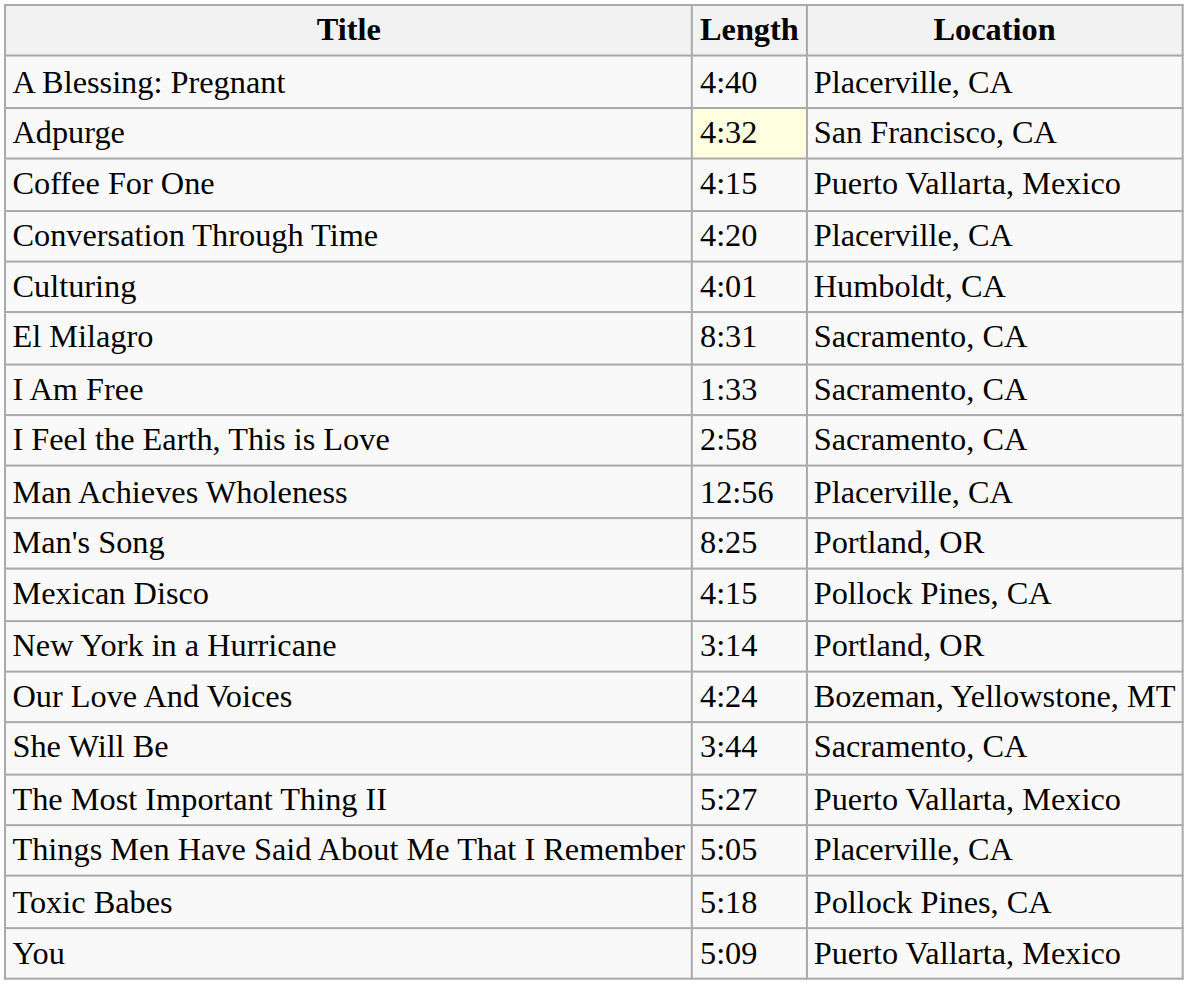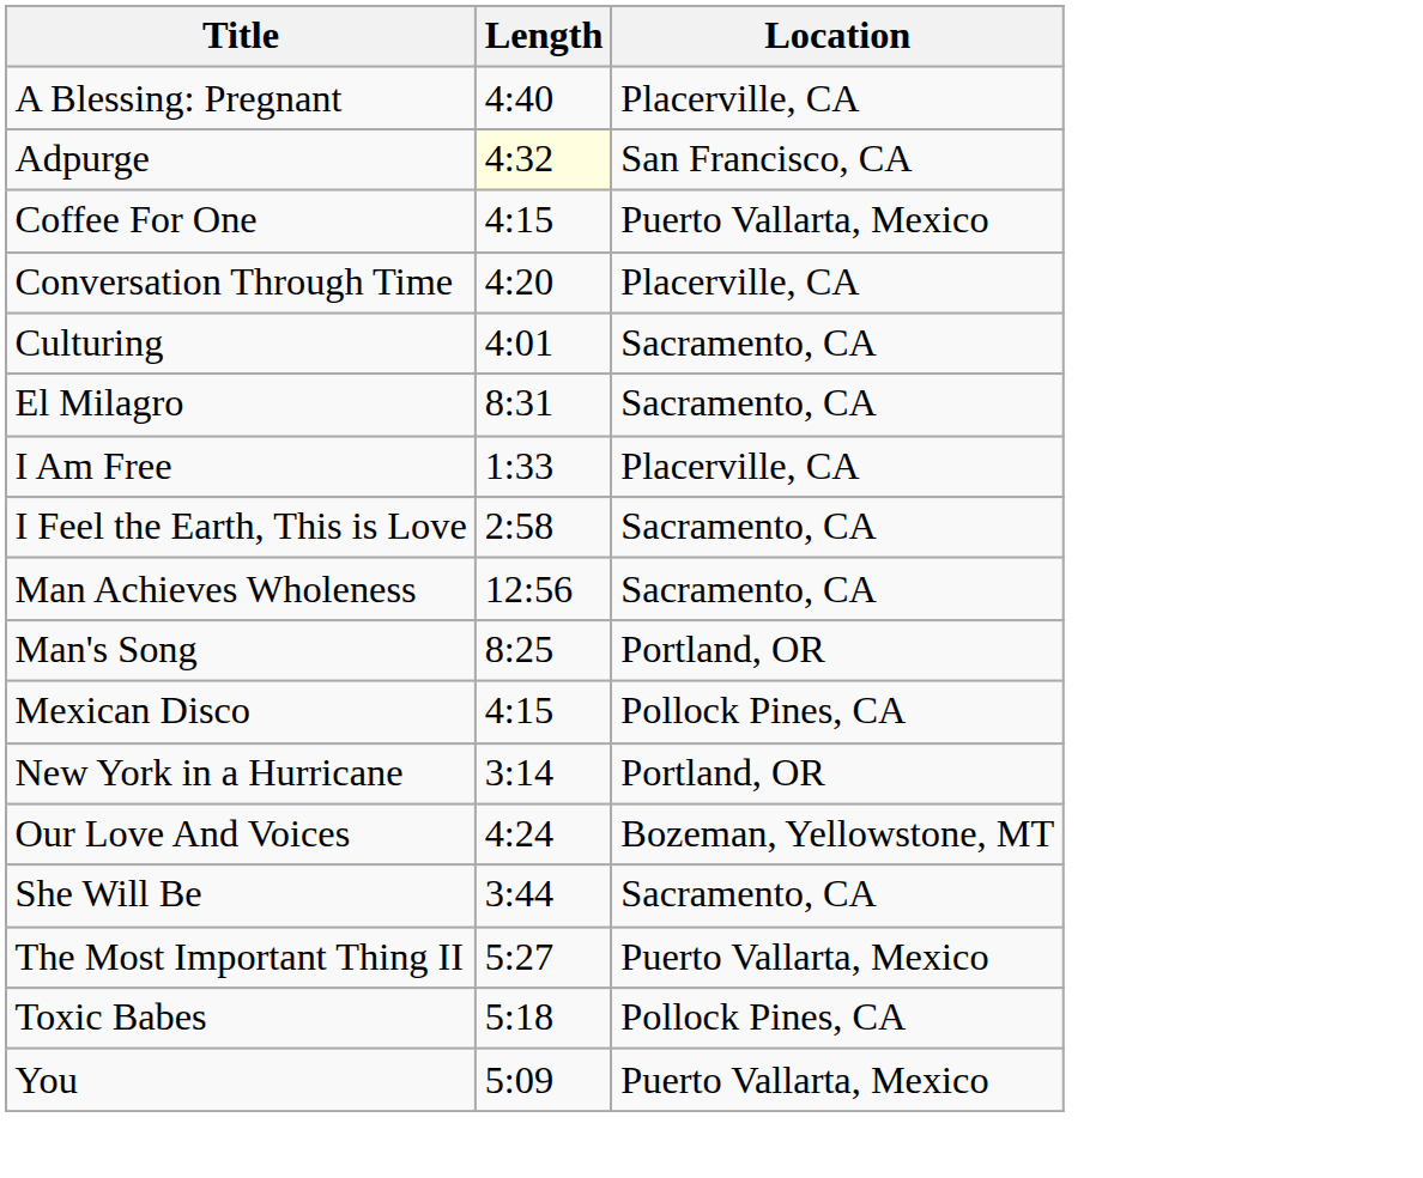 <table class="wikitable">
 <tr>
 <th>Title</th>
 <th>Length</th>
 <th>Location</th>
 </tr>
 <tr>
 <td>A Blessing: Pregnant</td>
 <td>4:40</td>
 <td>Placerville, CA</td>
 </tr>
 <tr>
 <td>Adpurge</td>
 <td style="background: lightyellow;">4:32</td>
 <td>San Francisco, CA</td>
 </tr>
 <tr>
 <td>Coffee For One</td>
 <td>4:15</td>
 <td>Puerto Vallarta, Mexico</td>
 </tr>
 <tr>
 <td>Conversation Through Time</td>
 <td>4:20</td>
 <td>Placerville, CA</td>
 </tr>
 <tr>
 <td>Culturing</td>
 <td>4:01</td>
-<td>Humboldt, CA</td>
+<td>Sacramento, CA</td>
 </tr>
 <tr>
 <td>El Milagro</td>
 <td>8:31</td>
 <td>Sacramento, CA</td>
 </tr>
 <tr>
 <td>I Am Free</td>
 <td>1:33</td>
-<td>Sacramento, CA</td>
+<td>Placerville, CA</td>
 </tr>
 <tr>
 <td>I Feel the Earth, This is Love</td>
 <td>2:58</td>
 <td>Sacramento, CA</td>
 </tr>
 <tr>
 <td>Man Achieves Wholeness</td>
 <td>12:56</td>
-<td>Placerville, CA</td>
+<td>Sacramento, CA</td>
 </tr>
 <tr>
 <td>Man's Song</td>
 <td>8:25</td>
 <td>Portland, OR</td>
 </tr>
 <tr>
 <td>Mexican Disco</td>
 <td>4:15</td>
 <td>Pollock Pines, CA</td>
 </tr>
 <tr>
 <td>New York in a Hurricane</td>
 <td>3:14</td>
 <td>Portland, OR</td>
 </tr>
 <tr>
 <td>Our Love And Voices</td>
 <td>4:24</td>
 <td>Bozeman, Yellowstone, MT</td>
 </tr>
 <tr>
 <td>She Will Be</td>
 <td>3:44</td>
 <td>Sacramento, CA</td>
 </tr>
 <tr>
 <td>The Most Important Thing II</td>
 <td>5:27</td>
 <td>Puerto Vallarta, Mexico</td>
 </tr>
 <tr>
-<td>Things Men Have Said About Me That I Remember</td>
-<td>5:05</td>
-<td>Placerville, CA</td>
-</tr>
-<tr>
 <td>Toxic Babes</td>
 <td>5:18</td>
 <td>Pollock Pines, CA</td>
 </tr>
 <tr>
 <td>You</td>
 <td>5:09</td>
 <td>Puerto Vallarta, Mexico</td>
 </tr>
 </table>
